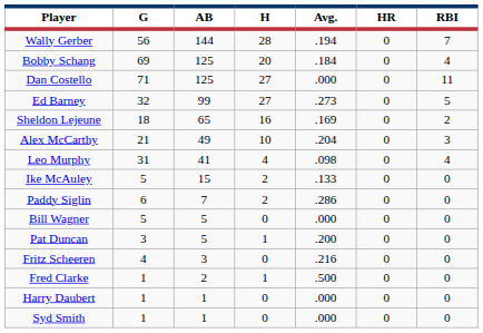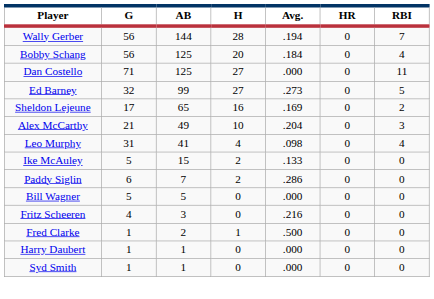 <table class="wikitable sortable">
 <tr>
 <th style="background:#FFFFFF; border-top:#023465 5px solid; border-bottom:#ba313c 5px solid;" width="16%">Player</th>
 <th style="background:#FFFFFF; border-top:#023465 5px solid; border-bottom:#ba313c 5px solid;" width="9%">G</th>
 <th style="background:#FFFFFF; border-top:#023465 5px solid; border-bottom:#ba313c 5px solid;" width="9%">AB</th>
 <th style="background:#FFFFFF; border-top:#023465 5px solid; border-bottom:#ba313c 5px solid;" width="9%">H</th>
 <th style="background:#FFFFFF; border-top:#023465 5px solid; border-bottom:#ba313c 5px solid;" width="9%">Avg.</th>
 <th style="background:#FFFFFF; border-top:#023465 5px solid; border-bottom:#ba313c 5px solid;" width="9%">HR</th>
 <th style="background:#FFFFFF; border-top:#023465 5px solid; border-bottom:#ba313c 5px solid;" width="9%">RBI</th>
 </tr>
 <tr align="center">
 <td><a href='#'>Wally Gerber</a></td>
 <td>56</td>
 <td>144</td>
 <td>28</td>
 <td>.194</td>
 <td>0</td>
 <td>7</td>
 </tr>
 <tr align=center>
 <td><a href='#'>Bobby Schang</a></td>
-<td>69</td>
+<td>56</td>
 <td>125</td>
 <td>20</td>
 <td>.184</td>
 <td>0</td>
 <td>4</td>
 </tr>
 <tr align=center>
 <td><a href='#'>Dan Costello</a></td>
 <td>71</td>
 <td>125</td>
 <td>27</td>
 <td>.000</td>
 <td>0</td>
 <td>11</td>
 </tr>
 <tr align=center>
 <td><a href='#'>Ed Barney</a></td>
 <td>32</td>
 <td>99</td>
 <td>27</td>
 <td>.273</td>
 <td>0</td>
 <td>5</td>
 </tr>
 <tr align=center>
 <td><a href='#'>Sheldon Lejeune</a></td>
-<td>18</td>
+<td>17</td>
 <td>65</td>
 <td>16</td>
 <td>.169</td>
 <td>0</td>
 <td>2</td>
 </tr>
 <tr align=center>
 <td><a href='#'>Alex McCarthy</a></td>
 <td>21</td>
 <td>49</td>
 <td>10</td>
 <td>.204</td>
 <td>0</td>
 <td>3</td>
 </tr>
 <tr align=center>
 <td><a href='#'>Leo Murphy</a></td>
 <td>31</td>
 <td>41</td>
 <td>4</td>
 <td>.098</td>
 <td>0</td>
 <td>4</td>
 </tr>
 <tr align=center>
 <td><a href='#'>Ike McAuley</a></td>
 <td>5</td>
 <td>15</td>
 <td>2</td>
 <td>.133</td>
 <td>0</td>
 <td>0</td>
 </tr>
 <tr align=center>
 <td><a href='#'>Paddy Siglin</a></td>
 <td>6</td>
 <td>7</td>
 <td>2</td>
 <td>.286</td>
 <td>0</td>
 <td>0</td>
 </tr>
 <tr align=center>
 <td><a href='#'>Bill Wagner</a></td>
 <td>5</td>
 <td>5</td>
 <td>0</td>
 <td>.000</td>
 <td>0</td>
 <td>0</td>
 </tr>
 <tr align=center>
-<td><a href='#'>Pat Duncan</a></td>
-<td>3</td>
-<td>5</td>
-<td>1</td>
-<td>.200</td>
-<td>0</td>
-<td>0</td>
-</tr>
-<tr align=center>
 <td><a href='#'>Fritz Scheeren</a></td>
 <td>4</td>
 <td>3</td>
 <td>0</td>
 <td>.216</td>
 <td>0</td>
 <td>0</td>
 </tr>
 <tr align=center>
 <td><a href='#'>Fred Clarke</a></td>
 <td>1</td>
 <td>2</td>
 <td>1</td>
 <td>.500</td>
 <td>0</td>
 <td>0</td>
 </tr>
 <tr align=center>
 <td><a href='#'>Harry Daubert</a></td>
 <td>1</td>
 <td>1</td>
 <td>0</td>
 <td>.000</td>
 <td>0</td>
 <td>0</td>
 </tr>
 <tr align=center>
 <td><a href='#'>Syd Smith</a></td>
 <td>1</td>
 <td>1</td>
 <td>0</td>
 <td>.000</td>
 <td>0</td>
 <td>0</td>
 </tr>
 </table>
